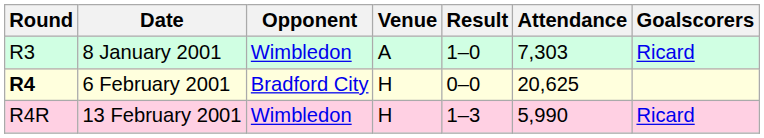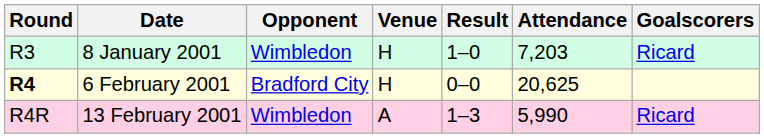 <table Class="wikitable">
 <tr>
 <th>Round</th>
 <th>Date</th>
 <th>Opponent</th>
 <th>Venue</th>
 <th>Result</th>
 <th>Attendance</th>
 <th>Goalscorers</th>
 </tr>
 <tr style="background-color: #d0ffe3;">
 <td>R3</td>
 <td>8 January 2001</td>
 <td><a href='#'>Wimbledon</a></td>
-<td>A</td>
+<td>H</td>
 <td>1–0</td>
-<td>7,303</td>
+<td>7,203</td>
 <td><a href='#'>Ricard</a></td>
 </tr>
 <tr style="background-color: #ffffdd;">
 <td><strong>R4</strong></td>
 <td>6 February 2001</td>
 <td><a href='#'>Bradford City</a></td>
 <td>H</td>
 <td>0–0</td>
 <td>20,625</td>
 <td></td>
 </tr>
 <tr style="background-color: #ffd0e3;">
 <td>R4R</td>
 <td>13 February 2001</td>
 <td><a href='#'>Wimbledon</a></td>
-<td>H</td>
+<td>A</td>
 <td>1–3 </td>
 <td>5,990</td>
 <td><a href='#'>Ricard</a></td>
 </tr>
 </table>
